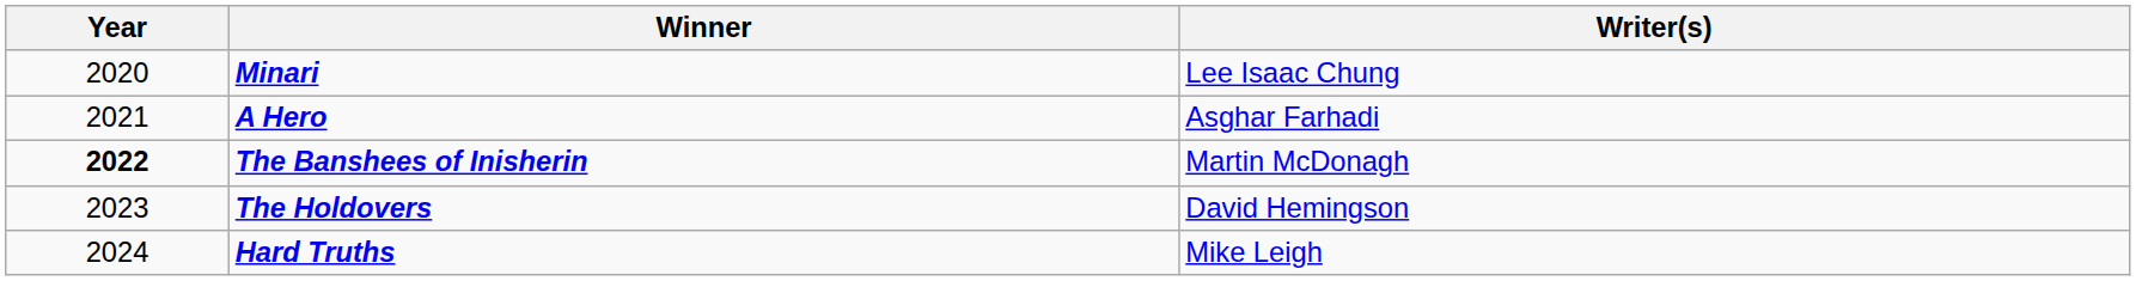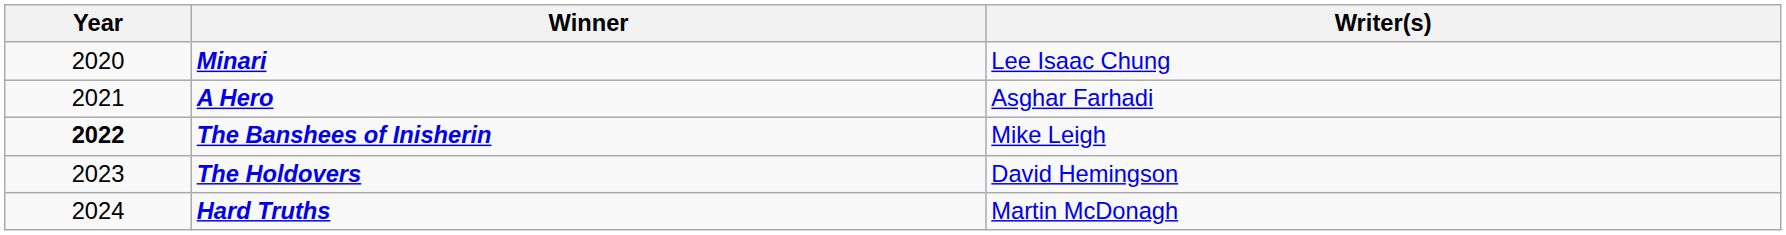 <table class="wikitable" width="95%" cellpadding="5">
 <tr>
 <th width="100"><strong>Year</strong></th>
 <th width="450"><strong>Winner</strong></th>
 <th width="450"><strong>Writer(s)</strong></th>
 </tr>
 <tr>
 <td style="text-align:center;">2020</td>
 <td><strong><em><a href='#'>Minari</a></em></strong></td>
 <td><a href='#'>Lee Isaac Chung</a></td>
 </tr>
 <tr>
 <td style="text-align:center;">2021</td>
 <td><strong><em><a href='#'>A Hero</a></em></strong></td>
 <td><a href='#'>Asghar Farhadi</a></td>
 </tr>
 <tr>
 <td style="text-align:center;"><strong>2022</strong></td>
 <td><strong><em><a href='#'>The Banshees of Inisherin</a></em></strong></td>
-<td><a href='#'>Martin McDonagh</a></td>
+<td><a href='#'>Mike Leigh</a></td>
 </tr>
 <tr>
 <td style="text-align:center;">2023</td>
 <td><strong><em><a href='#'>The Holdovers</a></em></strong></td>
 <td><a href='#'>David Hemingson</a></td>
 </tr>
 <tr>
 <td style="text-align:center;">2024</td>
 <td><strong><em><a href='#'>Hard Truths</a></em></strong></td>
-<td><a href='#'>Mike Leigh</a></td>
+<td><a href='#'>Martin McDonagh</a></td>
 </tr>
 </table>
